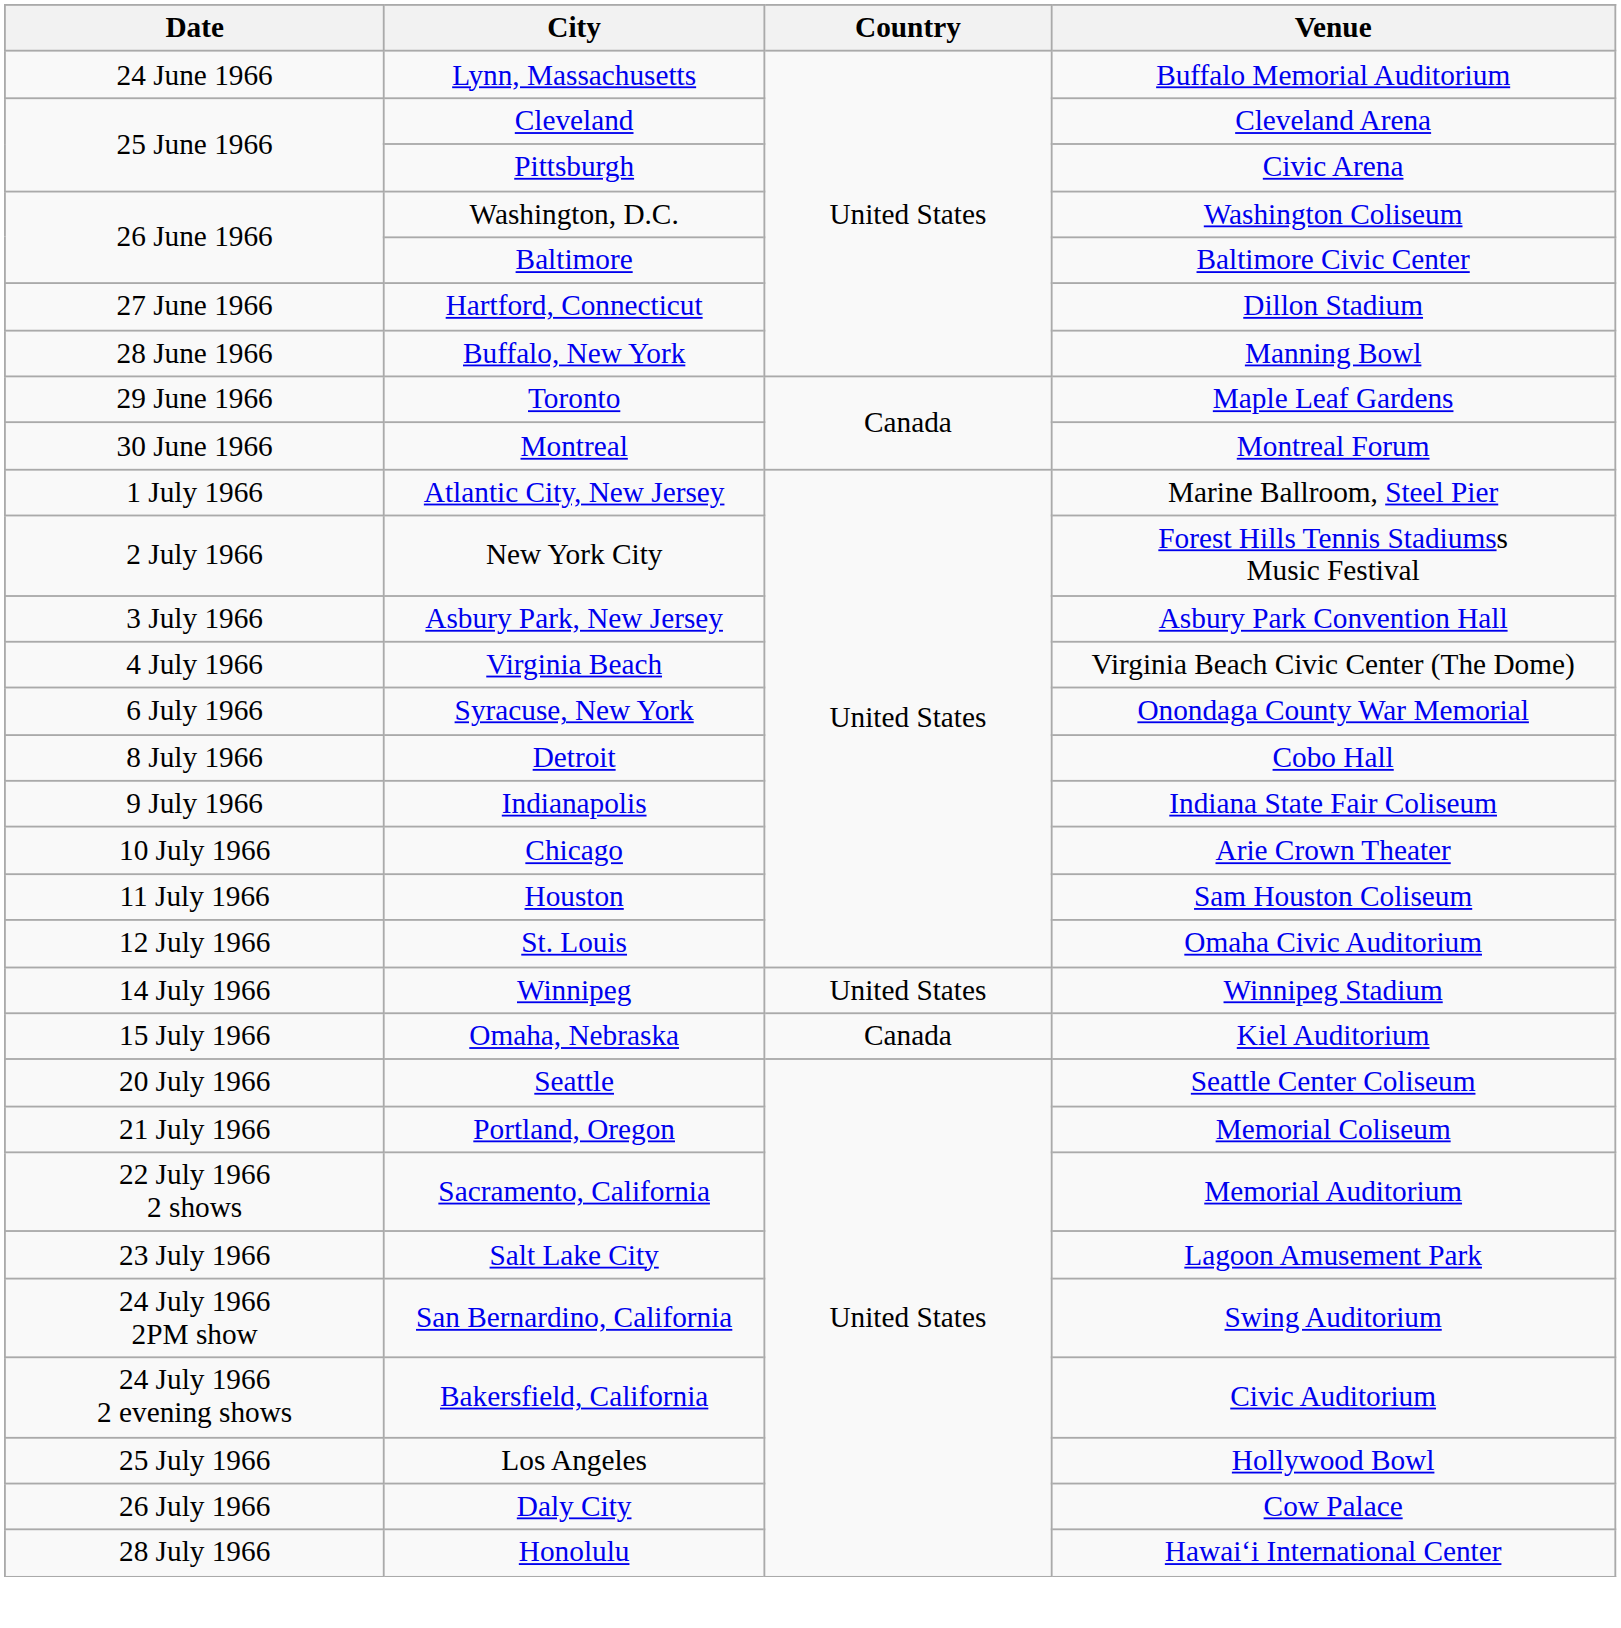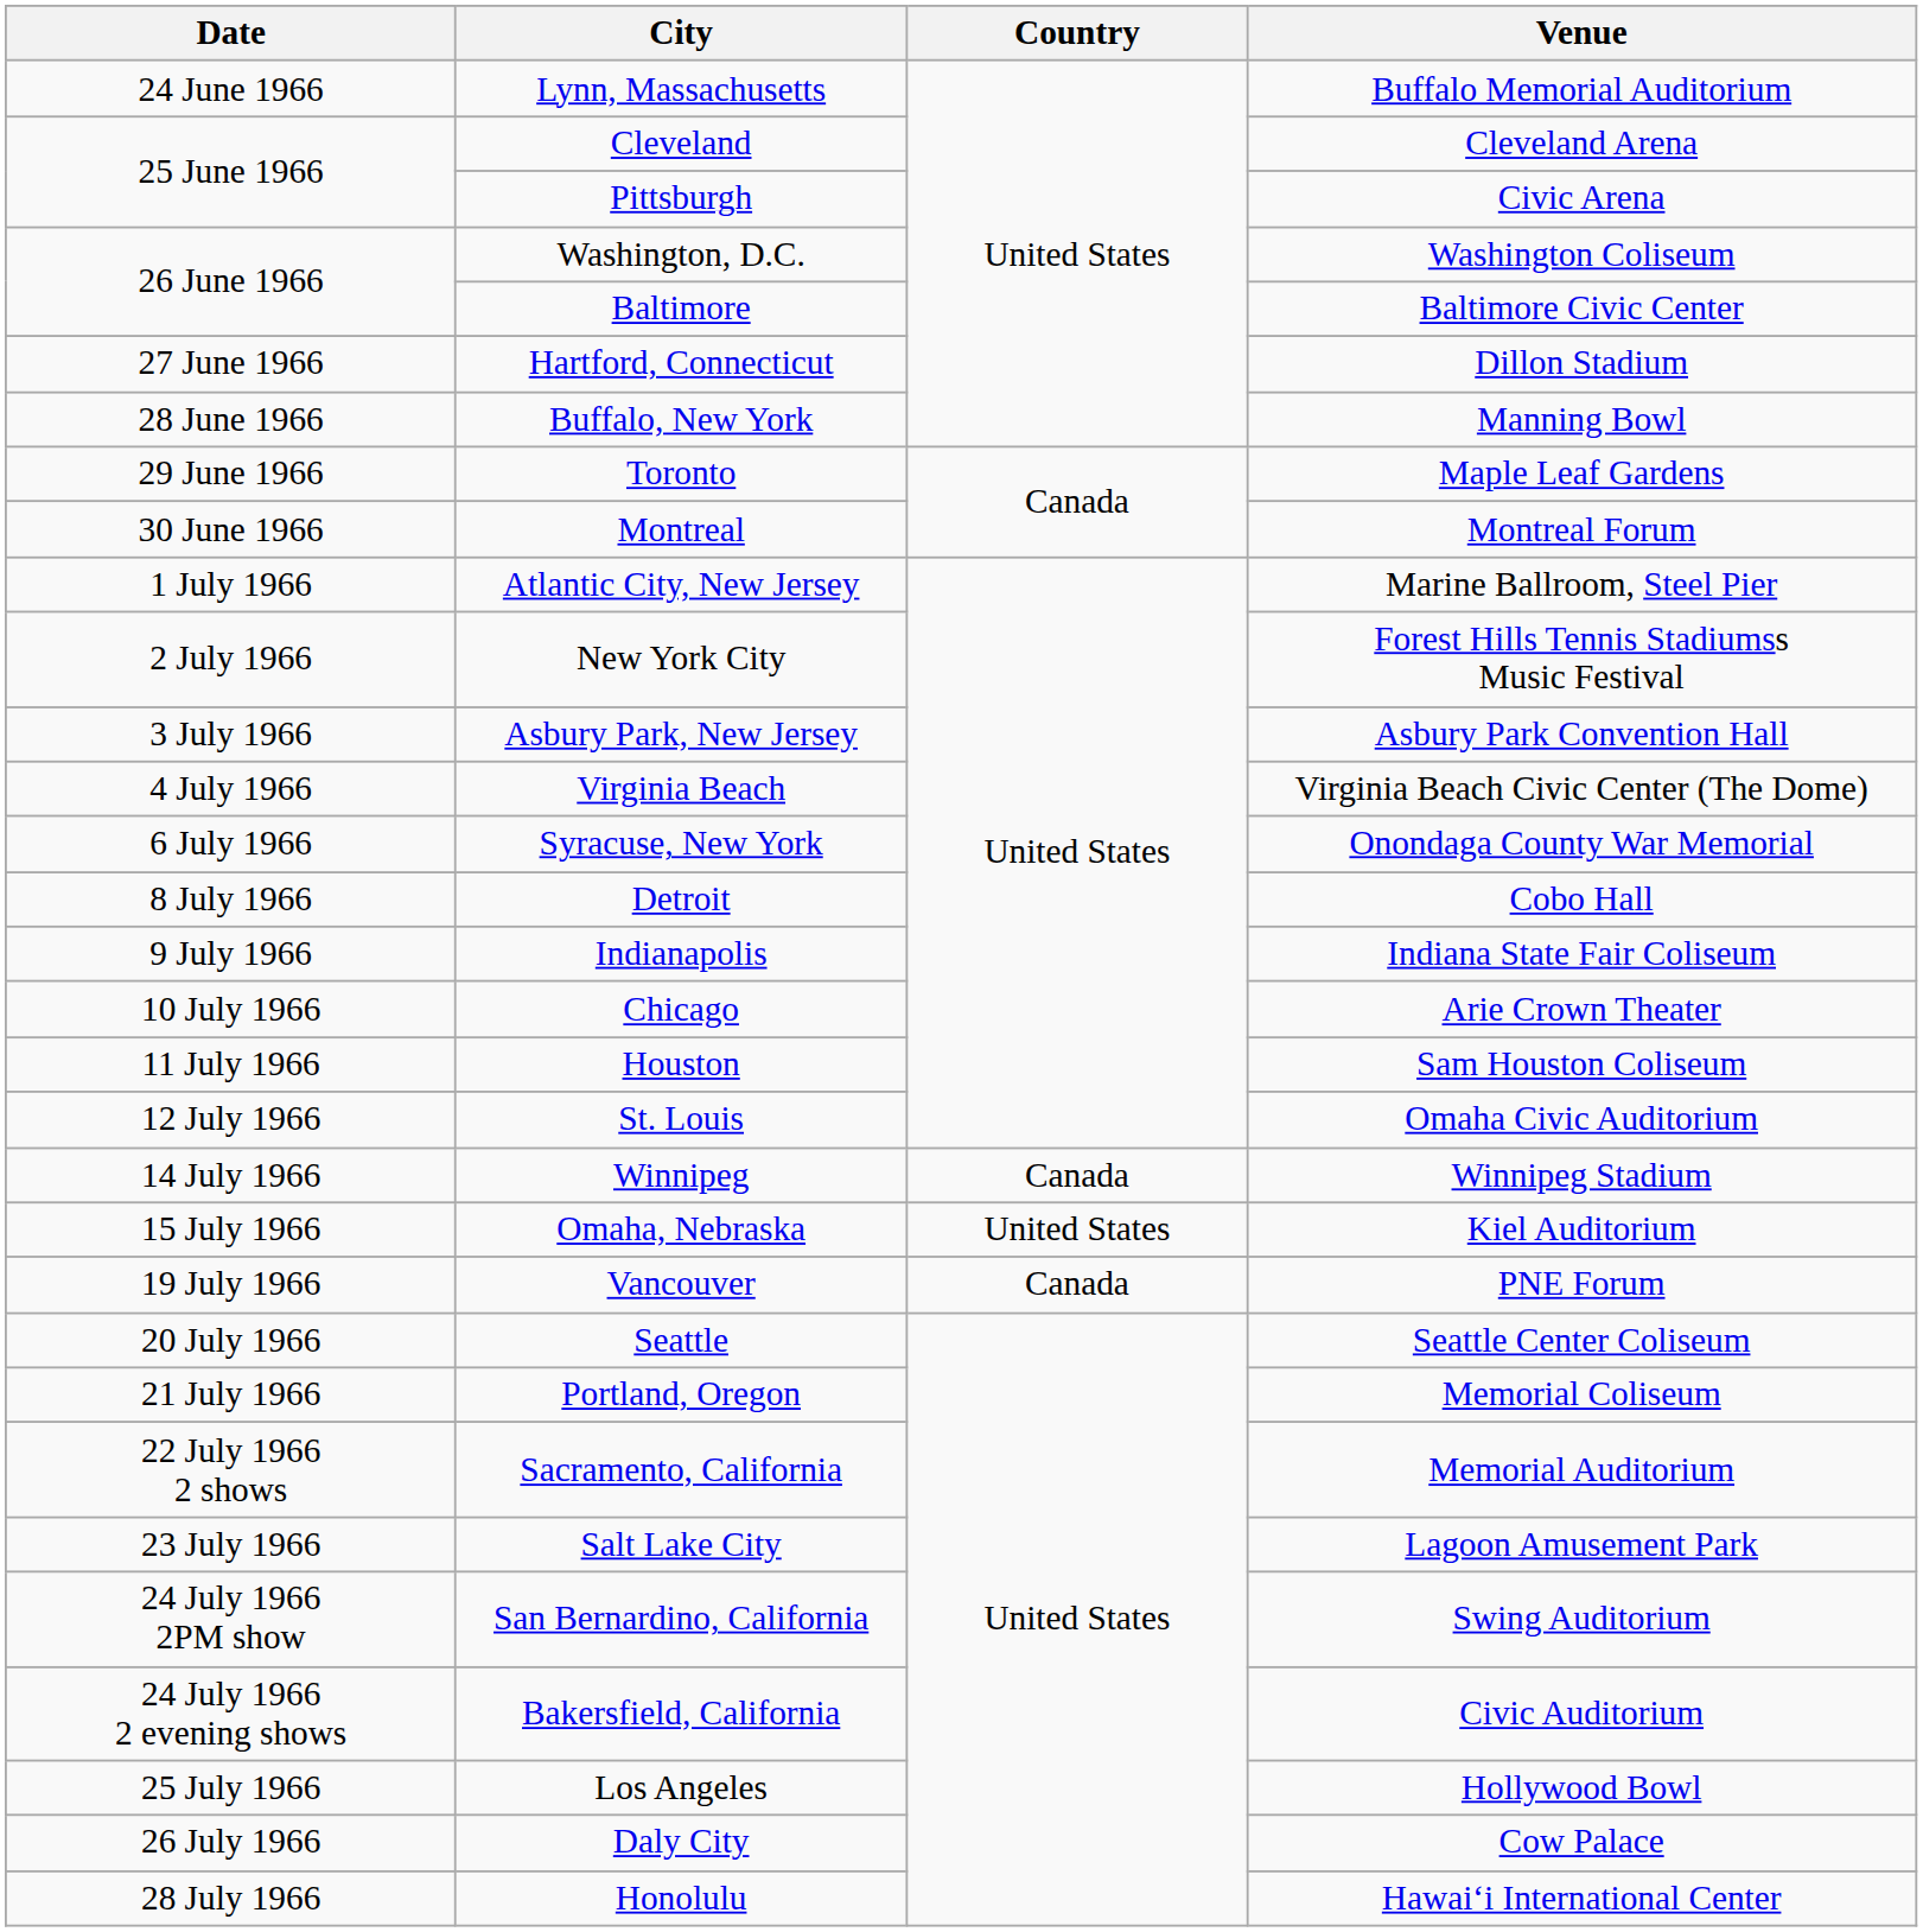 <table class="wikitable" style="text-align:center;">
 <tr>
 <th style="width:200px;">Date</th>
 <th style="width:200px;">City</th>
 <th style="width:150px;">Country</th>
 <th style="width:300px;">Venue</th>
 </tr>
 <tr>
 <td>24 June 1966</td>
 <td><a href='#'>Lynn, Massachusetts</a></td>
 <td rowspan="7">United States</td>
 <td><a href='#'>Buffalo Memorial Auditorium</a></td>
 </tr>
 <tr>
 <td rowspan="2">25 June 1966</td>
 <td><a href='#'>Cleveland</a></td>
 <td><a href='#'>Cleveland Arena</a></td>
 </tr>
 <tr>
 <td><a href='#'>Pittsburgh</a></td>
 <td><a href='#'>Civic Arena</a></td>
 </tr>
 <tr>
 <td rowspan="2">26 June 1966</td>
 <td>Washington, D.C.</td>
 <td><a href='#'>Washington Coliseum</a></td>
 </tr>
 <tr>
 <td><a href='#'>Baltimore</a></td>
 <td><a href='#'>Baltimore Civic Center</a></td>
 </tr>
 <tr>
 <td>27 June 1966</td>
 <td><a href='#'>Hartford, Connecticut</a></td>
 <td><a href='#'>Dillon Stadium</a></td>
 </tr>
 <tr>
 <td>28 June 1966</td>
 <td><a href='#'>Buffalo, New York</a></td>
 <td><a href='#'>Manning Bowl</a></td>
 </tr>
 <tr>
 <td>29 June 1966</td>
 <td><a href='#'>Toronto</a></td>
 <td rowspan="2">Canada</td>
 <td><a href='#'>Maple Leaf Gardens</a></td>
 </tr>
 <tr>
 <td>30 June 1966</td>
 <td><a href='#'>Montreal</a></td>
 <td><a href='#'>Montreal Forum</a></td>
 </tr>
 <tr>
 <td>1 July 1966</td>
 <td><a href='#'>Atlantic City, New Jersey</a></td>
 <td rowspan="10">United States</td>
 <td>Marine Ballroom, <a href='#'>Steel Pier</a></td>
 </tr>
 <tr>
 <td>2 July 1966</td>
 <td>New York City</td>
 <td><a href='#'>Forest Hills Tennis Stadiums</a>s<br>Music Festival</td>
 </tr>
 <tr>
 <td>3 July 1966</td>
 <td><a href='#'>Asbury Park, New Jersey</a></td>
 <td><a href='#'>Asbury Park Convention Hall</a></td>
 </tr>
 <tr>
 <td>4 July 1966</td>
 <td><a href='#'>Virginia Beach</a></td>
 <td>Virginia Beach Civic Center (The Dome)</td>
 </tr>
 <tr>
 <td>6 July 1966</td>
 <td><a href='#'>Syracuse, New York</a></td>
 <td><a href='#'>Onondaga County War Memorial</a></td>
 </tr>
 <tr>
 <td>8 July 1966</td>
 <td><a href='#'>Detroit</a></td>
 <td><a href='#'>Cobo Hall</a></td>
 </tr>
 <tr>
 <td>9 July 1966</td>
 <td><a href='#'>Indianapolis</a></td>
 <td><a href='#'>Indiana State Fair Coliseum</a></td>
 </tr>
 <tr>
 <td>10 July 1966</td>
 <td><a href='#'>Chicago</a></td>
 <td><a href='#'>Arie Crown Theater</a></td>
 </tr>
 <tr>
 <td>11 July 1966</td>
 <td><a href='#'>Houston</a></td>
 <td><a href='#'>Sam Houston Coliseum</a></td>
 </tr>
 <tr>
 <td>12 July 1966</td>
 <td><a href='#'>St. Louis</a></td>
 <td><a href='#'>Omaha Civic Auditorium</a></td>
 </tr>
 <tr>
 <td>14 July 1966</td>
 <td><a href='#'>Winnipeg</a></td>
-<td>United States</td>
+<td>Canada</td>
 <td><a href='#'>Winnipeg Stadium</a></td>
 </tr>
 <tr>
 <td>15 July 1966</td>
 <td><a href='#'>Omaha, Nebraska</a></td>
+<td>United States</td>
+<td><a href='#'>Kiel Auditorium</a></td>
+</tr>
+<tr>
+<td>19 July 1966</td>
+<td><a href='#'>Vancouver</a></td>
 <td>Canada</td>
-<td><a href='#'>Kiel Auditorium</a></td>
+<td><a href='#'>PNE Forum</a></td>
 </tr>
 <tr>
 <td>20 July 1966</td>
 <td><a href='#'>Seattle</a></td>
 <td rowspan="9">United States</td>
 <td><a href='#'>Seattle Center Coliseum</a></td>
 </tr>
 <tr>
 <td>21 July 1966</td>
 <td><a href='#'>Portland, Oregon</a></td>
 <td><a href='#'>Memorial Coliseum</a></td>
 </tr>
 <tr>
 <td>22 July 1966<br>2 shows</td>
 <td><a href='#'>Sacramento, California</a></td>
 <td><a href='#'>Memorial Auditorium</a></td>
 </tr>
 <tr>
 <td>23 July 1966</td>
 <td><a href='#'>Salt Lake City</a></td>
 <td><a href='#'>Lagoon Amusement Park</a></td>
 </tr>
 <tr>
 <td>24 July 1966<br>2PM show</td>
 <td><a href='#'>San Bernardino, California</a></td>
 <td><a href='#'>Swing Auditorium</a></td>
 </tr>
 <tr>
 <td>24 July 1966<br>2 evening shows</td>
 <td><a href='#'>Bakersfield, California</a></td>
 <td><a href='#'>Civic Auditorium</a></td>
 </tr>
 <tr>
 <td>25 July 1966</td>
 <td>Los Angeles</td>
 <td><a href='#'>Hollywood Bowl</a></td>
 </tr>
 <tr>
 <td>26 July 1966</td>
 <td><a href='#'>Daly City</a></td>
 <td><a href='#'>Cow Palace</a></td>
 </tr>
 <tr>
 <td>28 July 1966</td>
 <td><a href='#'>Honolulu</a></td>
 <td><a href='#'>Hawaiʻi International Center</a></td>
 </tr>
 </table>
